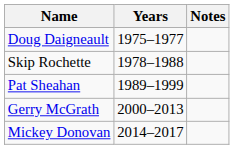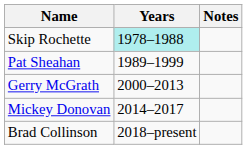 <table class="wikitable">
 <tr>
 <th>Name</th>
 <th>Years</th>
 <th>Notes</th>
 </tr>
 <tr>
-<td><a href='#'>Doug Daigneault</a></td>
-<td>1975–1977</td>
-<td></td>
-</tr>
-<tr>
 <td>Skip Rochette</td>
-<td>1978–1988</td>
+<td style="background: paleturquoise;">1978–1988</td>
 <td></td>
 </tr>
 <tr>
 <td><a href='#'>Pat Sheahan</a></td>
 <td>1989–1999</td>
 <td></td>
 </tr>
 <tr>
 <td><a href='#'>Gerry McGrath</a></td>
 <td>2000–2013</td>
 <td></td>
 </tr>
 <tr>
 <td><a href='#'>Mickey Donovan</a></td>
 <td>2014–2017</td>
 <td></td>
 </tr>
+<tr>
+<td>Brad Collinson</td>
+<td>2018–present</td>
+<td></td>
+</tr>
 </table>
